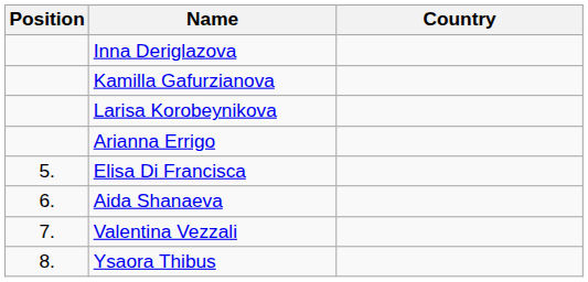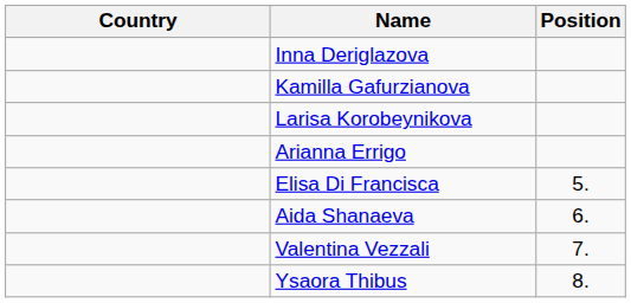 <table class="wikitable">
 <tr>
+<th width="200">Country</th>
+<th width="200">Name</th>
 <th width="20">Position</th>
-<th width="200">Name</th>
-<th width="200">Country</th>
 </tr>
 <tr>
+<td></td>
+<td><a href='#'>Inna Deriglazova</a></td>
 <td align="center"></td>
-<td><a href='#'>Inna Deriglazova</a></td>
-<td></td>
 </tr>
 <tr>
+<td></td>
+<td><a href='#'>Kamilla Gafurzianova</a></td>
 <td align="center"></td>
-<td><a href='#'>Kamilla Gafurzianova</a></td>
-<td></td>
 </tr>
 <tr>
+<td></td>
+<td><a href='#'>Larisa Korobeynikova</a></td>
 <td align="center"></td>
-<td><a href='#'>Larisa Korobeynikova</a></td>
-<td></td>
 </tr>
 <tr>
+<td></td>
+<td><a href='#'>Arianna Errigo</a></td>
 <td align="center"></td>
-<td><a href='#'>Arianna Errigo</a></td>
-<td></td>
 </tr>
 <tr>
+<td></td>
+<td><a href='#'>Elisa Di Francisca</a></td>
 <td align="center">5.</td>
-<td><a href='#'>Elisa Di Francisca</a></td>
-<td></td>
 </tr>
 <tr>
+<td></td>
+<td><a href='#'>Aida Shanaeva</a></td>
 <td align="center">6.</td>
-<td><a href='#'>Aida Shanaeva</a></td>
-<td></td>
 </tr>
 <tr>
+<td></td>
+<td><a href='#'>Valentina Vezzali</a></td>
 <td align="center">7.</td>
-<td><a href='#'>Valentina Vezzali</a></td>
-<td></td>
 </tr>
 <tr>
+<td></td>
+<td><a href='#'>Ysaora Thibus</a></td>
 <td align="center">8.</td>
-<td><a href='#'>Ysaora Thibus</a></td>
-<td></td>
 </tr>
 </table>
